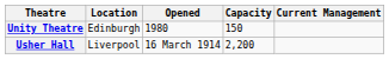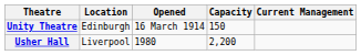 <table class="wikitable" style="font-size:96%; text-align: left">
 <tr>
 <th>Theatre</th>
 <th>Location</th>
 <th>Opened</th>
 <th>Capacity</th>
 <th>Current Management</th>
 </tr>
 <tr>
 <th><a href='#'>Unity Theatre</a></th>
 <td>Edinburgh</td>
-<td>1980</td>
+<td>16 March 1914</td>
 <td>150</td>
 <td></td>
 </tr>
 <tr>
 <th><a href='#'>Usher Hall</a></th>
 <td>Liverpool</td>
-<td>16 March 1914</td>
+<td>1980</td>
 <td>2,200</td>
 <td></td>
 </tr>
 </table>
